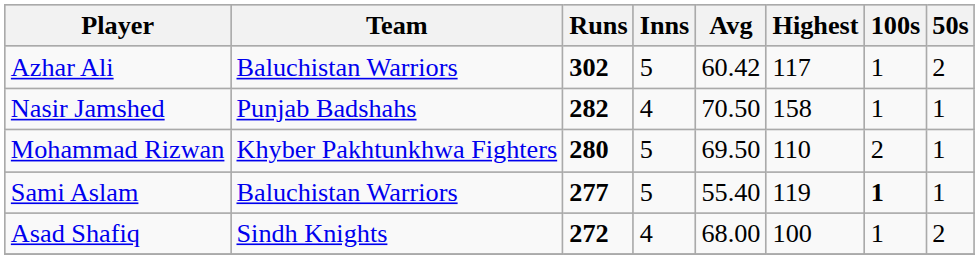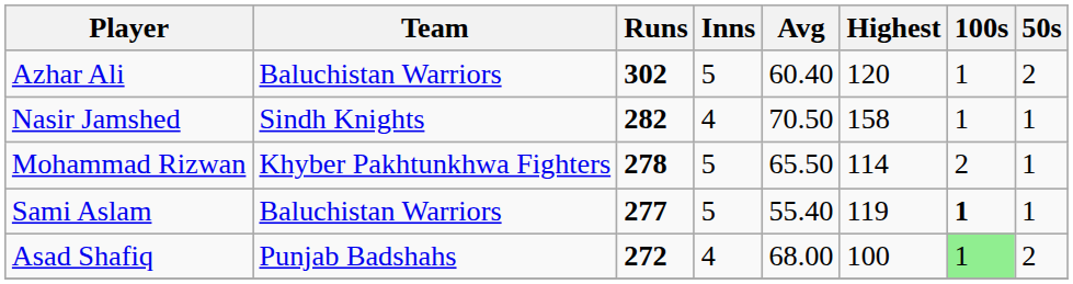 <table class="wikitable">
 <tr>
 <th>Player</th>
 <th>Team</th>
 <th>Runs</th>
 <th>Inns</th>
 <th>Avg</th>
 <th>Highest</th>
 <th>100s</th>
 <th>50s</th>
 </tr>
 <tr>
 <td><a href='#'>Azhar Ali</a></td>
 <td><a href='#'>Baluchistan Warriors</a></td>
 <td><strong>302</strong></td>
 <td>5</td>
-<td>60.42</td>
-<td>117</td>
+<td>60.40</td>
+<td>120</td>
 <td>1</td>
 <td>2</td>
 </tr>
 <tr>
 <td><a href='#'>Nasir Jamshed</a></td>
-<td><a href='#'>Punjab Badshahs</a></td>
+<td><a href='#'>Sindh Knights</a></td>
 <td><strong>282</strong></td>
 <td>4</td>
 <td>70.50</td>
 <td>158</td>
 <td>1</td>
 <td>1</td>
 </tr>
 <tr>
 <td><a href='#'>Mohammad Rizwan</a></td>
 <td><a href='#'>Khyber Pakhtunkhwa Fighters</a></td>
-<td><strong>280</strong></td>
+<td><strong>278</strong></td>
 <td>5</td>
-<td>69.50</td>
-<td>110</td>
+<td>65.50</td>
+<td>114</td>
 <td>2</td>
 <td>1</td>
 </tr>
 <tr>
 <td><a href='#'>Sami Aslam</a></td>
 <td><a href='#'>Baluchistan Warriors</a></td>
 <td><strong>277</strong></td>
 <td>5</td>
 <td>55.40</td>
 <td>119</td>
 <td><strong>1</strong></td>
 <td>1</td>
 </tr>
 <tr>
 <td><a href='#'>Asad Shafiq</a></td>
-<td><a href='#'>Sindh Knights</a></td>
+<td><a href='#'>Punjab Badshahs</a></td>
 <td><strong>272</strong></td>
 <td>4</td>
 <td>68.00</td>
 <td>100</td>
-<td>1</td>
+<td style="background: lightgreen;">1</td>
 <td>2</td>
 </tr>
 <tr>
 </tr>
 </table>
